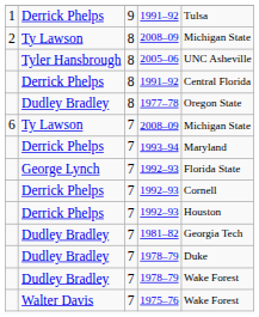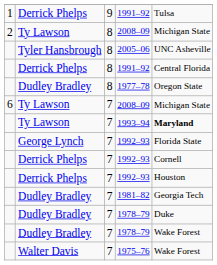 <table class="wikitable">
 <tr>
 </tr>
 <tr>
 <td>1</td>
 <td><a href='#'>Derrick Phelps</a></td>
 <td>9</td>
 <td style="font-size:80%;"><a href='#'>1991–92</a></td>
 <td style="font-size:80%;">Tulsa</td>
 </tr>
 <tr>
 <td>2</td>
 <td><a href='#'>Ty Lawson</a></td>
 <td>8</td>
 <td style="font-size:80%;"><a href='#'>2008–09</a></td>
 <td style="font-size:80%;">Michigan State</td>
 </tr>
 <tr>
 <td></td>
 <td><a href='#'>Tyler Hansbrough</a></td>
 <td>8</td>
 <td style="font-size:80%;"><a href='#'>2005–06</a></td>
 <td style="font-size:80%;">UNC Asheville</td>
 </tr>
 <tr>
 <td></td>
 <td><a href='#'>Derrick Phelps</a></td>
 <td>8</td>
 <td style="font-size:80%;"><a href='#'>1991–92</a></td>
 <td style="font-size:80%;">Central Florida</td>
 </tr>
 <tr>
 <td></td>
 <td><a href='#'>Dudley Bradley</a></td>
 <td>8</td>
 <td style="font-size:80%;"><a href='#'>1977–78</a></td>
 <td style="font-size:80%;">Oregon State</td>
 </tr>
 <tr>
 <td>6</td>
 <td><a href='#'>Ty Lawson</a></td>
 <td>7</td>
 <td style="font-size:80%;"><a href='#'>2008–09</a></td>
 <td style="font-size:80%;">Michigan State</td>
 </tr>
 <tr>
 <td></td>
-<td><a href='#'>Derrick Phelps</a></td>
+<td><a href='#'>Ty Lawson</a></td>
 <td>7</td>
 <td style="font-size:80%;"><a href='#'>1993–94</a></td>
-<td style="font-size:80%;">Maryland</td>
+<td style="font-size:80%;"><strong>Maryland</strong></td>
 </tr>
 <tr>
 <td></td>
 <td><a href='#'>George Lynch</a></td>
 <td>7</td>
 <td style="font-size:80%;"><a href='#'>1992–93</a></td>
 <td style="font-size:80%;">Florida State</td>
 </tr>
 <tr>
 <td></td>
 <td><a href='#'>Derrick Phelps</a></td>
 <td>7</td>
 <td style="font-size:80%;"><a href='#'>1992–93</a></td>
 <td style="font-size:80%;">Cornell</td>
 </tr>
 <tr>
 <td></td>
 <td><a href='#'>Derrick Phelps</a></td>
 <td>7</td>
 <td style="font-size:80%;"><a href='#'>1992–93</a></td>
 <td style="font-size:80%;">Houston</td>
 </tr>
 <tr>
 <td></td>
 <td><a href='#'>Dudley Bradley</a></td>
 <td>7</td>
 <td style="font-size:80%;"><a href='#'>1981–82</a></td>
 <td style="font-size:80%;">Georgia Tech</td>
 </tr>
 <tr>
 <td></td>
 <td><a href='#'>Dudley Bradley</a></td>
 <td>7</td>
 <td style="font-size:80%;"><a href='#'>1978–79</a></td>
 <td style="font-size:80%;">Duke</td>
 </tr>
 <tr>
 <td></td>
 <td><a href='#'>Dudley Bradley</a></td>
 <td>7</td>
 <td style="font-size:80%;"><a href='#'>1978–79</a></td>
 <td style="font-size:80%;">Wake Forest</td>
 </tr>
 <tr>
 <td></td>
 <td><a href='#'>Walter Davis</a></td>
 <td>7</td>
 <td style="font-size:80%;"><a href='#'>1975–76</a></td>
 <td style="font-size:80%;">Wake Forest</td>
 </tr>
 </table>
